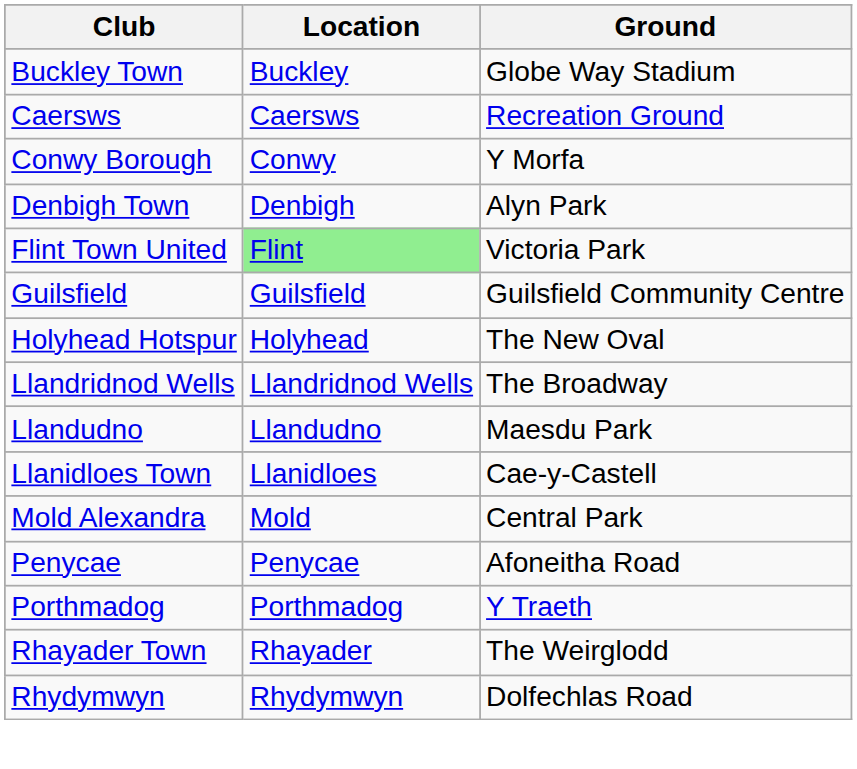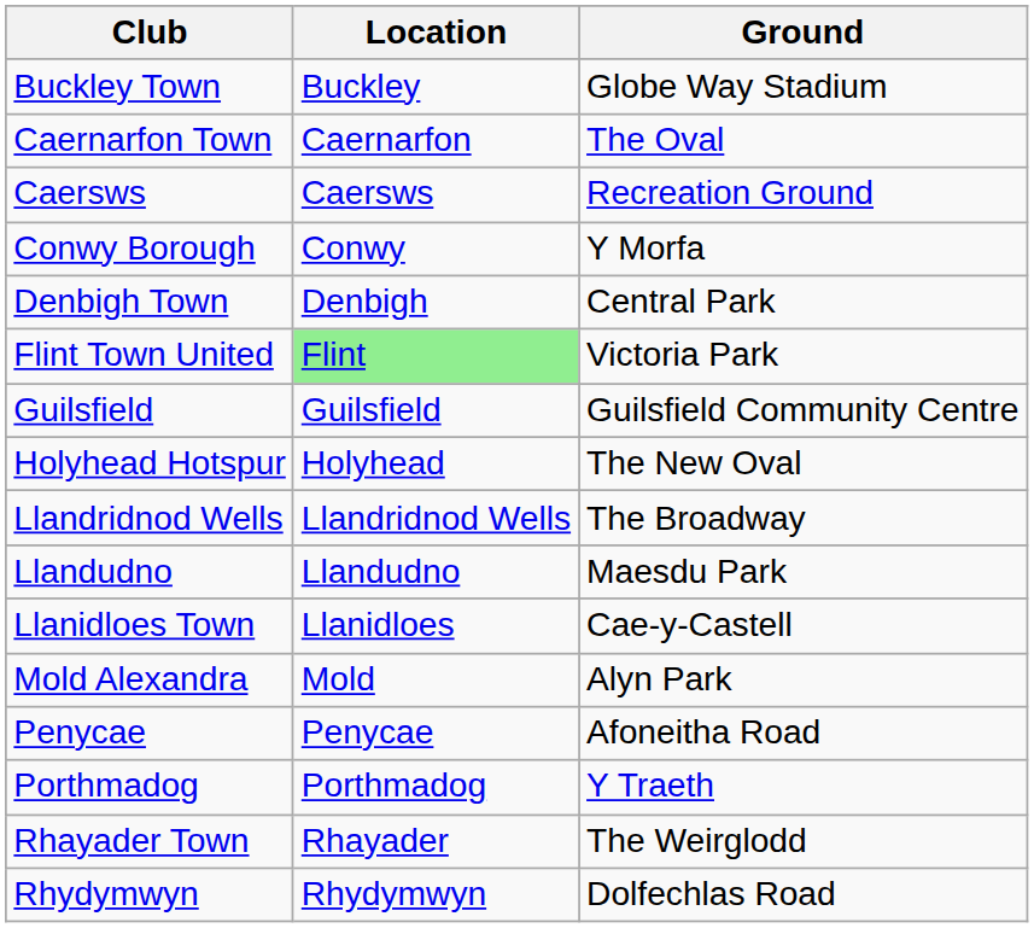 <table class="wikitable sortable">
 <tr>
 <th>Club</th>
 <th>Location</th>
 <th>Ground</th>
 </tr>
 <tr>
 <td><a href='#'>Buckley Town</a></td>
 <td><a href='#'>Buckley</a></td>
 <td>Globe Way Stadium</td>
+</tr>
+<tr>
+<td><a href='#'>Caernarfon Town</a></td>
+<td><a href='#'>Caernarfon</a></td>
+<td><a href='#'>The Oval</a></td>
 </tr>
 <tr>
 <td><a href='#'>Caersws</a></td>
 <td><a href='#'>Caersws</a></td>
 <td><a href='#'>Recreation Ground</a></td>
 </tr>
 <tr>
 <td><a href='#'>Conwy Borough</a></td>
 <td><a href='#'>Conwy</a></td>
 <td>Y Morfa</td>
 </tr>
 <tr>
 <td><a href='#'>Denbigh Town</a></td>
 <td><a href='#'>Denbigh</a></td>
-<td>Alyn Park</td>
+<td>Central Park</td>
 </tr>
 <tr>
 <td><a href='#'>Flint Town United</a></td>
 <td style="background: lightgreen;"><a href='#'>Flint</a></td>
 <td>Victoria Park</td>
 </tr>
 <tr>
 <td><a href='#'>Guilsfield</a></td>
 <td><a href='#'>Guilsfield</a></td>
 <td>Guilsfield Community Centre</td>
 </tr>
 <tr>
 <td><a href='#'>Holyhead Hotspur</a></td>
 <td><a href='#'>Holyhead</a></td>
 <td>The New Oval</td>
 </tr>
 <tr>
 <td><a href='#'>Llandridnod Wells</a></td>
 <td><a href='#'>Llandridnod Wells</a></td>
 <td>The Broadway</td>
 </tr>
 <tr>
 <td><a href='#'>Llandudno</a></td>
 <td><a href='#'>Llandudno</a></td>
 <td>Maesdu Park</td>
 </tr>
 <tr>
 <td><a href='#'>Llanidloes Town</a></td>
 <td><a href='#'>Llanidloes</a></td>
 <td>Cae-y-Castell</td>
 </tr>
 <tr>
 <td><a href='#'>Mold Alexandra</a></td>
 <td><a href='#'>Mold</a></td>
-<td>Central Park</td>
+<td>Alyn Park</td>
 </tr>
 <tr>
 <td><a href='#'>Penycae</a></td>
 <td><a href='#'>Penycae</a></td>
 <td>Afoneitha Road</td>
 </tr>
 <tr>
 <td><a href='#'>Porthmadog</a></td>
 <td><a href='#'>Porthmadog</a></td>
 <td><a href='#'>Y Traeth</a></td>
 </tr>
 <tr>
 <td><a href='#'>Rhayader Town</a></td>
 <td><a href='#'>Rhayader</a></td>
 <td>The Weirglodd</td>
 </tr>
 <tr>
 <td><a href='#'>Rhydymwyn</a></td>
 <td><a href='#'>Rhydymwyn</a></td>
 <td>Dolfechlas Road</td>
 </tr>
 </table>
